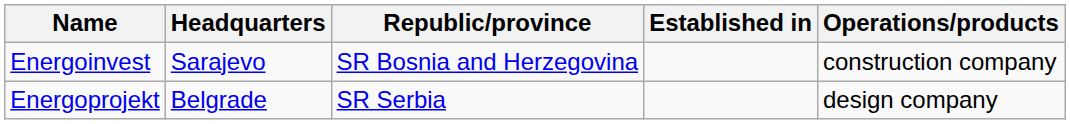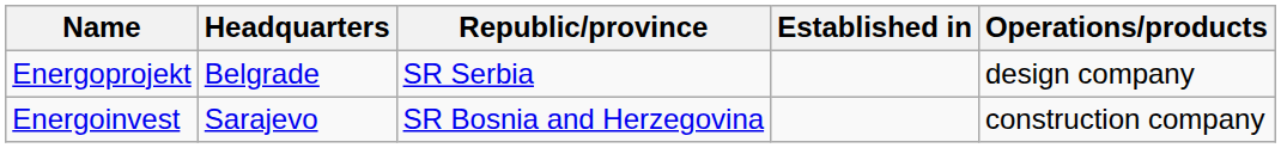 <table class="wikitable">
 <tr>
 <th>Name</th>
 <th>Headquarters</th>
 <th>Republic/province</th>
 <th>Established in</th>
 <th>Operations/products</th>
 </tr>
 <tr>
+<td><a href='#'>Energoprojekt</a></td>
+<td><a href='#'>Belgrade</a></td>
+<td><a href='#'>SR Serbia</a></td>
+<td></td>
+<td>design company</td>
+</tr>
+<tr>
 <td><a href='#'>Energoinvest</a></td>
 <td><a href='#'>Sarajevo</a></td>
 <td><a href='#'>SR Bosnia and Herzegovina</a></td>
 <td></td>
 <td>construction company</td>
 </tr>
-<tr>
-<td><a href='#'>Energoprojekt</a></td>
-<td><a href='#'>Belgrade</a></td>
-<td><a href='#'>SR Serbia</a></td>
-<td></td>
-<td>design company</td>
-</tr>
 </table>
